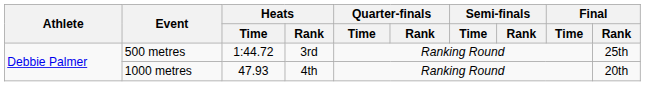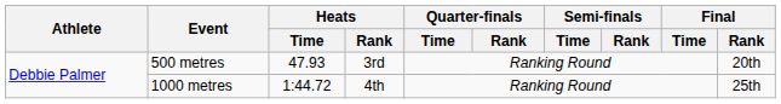 <table class="wikitable" style="font-size:90%; text-align:center; width:60%">
 <tr>
 <th rowspan="2">Athlete</th>
 <th rowspan="2">Event</th>
 <th colspan="2">Heats</th>
 <th colspan="2">Quarter-finals</th>
 <th colspan="2">Semi-finals</th>
 <th colspan="2">Final</th>
 </tr>
 <tr>
 <th>Time</th>
 <th>Rank</th>
 <th>Time</th>
 <th>Rank</th>
 <th>Time</th>
 <th>Rank</th>
 <th>Time</th>
 <th>Rank</th>
 </tr>
 <tr>
 <td align=left rowspan=2><a href='#'>Debbie Palmer</a></td>
 <td align=left>500 metres</td>
+<td>47.93</td>
+<td>3rd</td>
+<td colspan=5><em>Ranking Round</em></td>
+<td>20th</td>
+</tr>
+<tr>
+<td align=left>1000 metres</td>
 <td>1:44.72</td>
-<td>3rd</td>
+<td>4th</td>
 <td colspan=5><em>Ranking Round</em></td>
 <td>25th</td>
 </tr>
-<tr>
-<td align=left>1000 metres</td>
-<td>47.93</td>
-<td>4th</td>
-<td colspan=5><em>Ranking Round</em></td>
-<td>20th</td>
-</tr>
 </table>
